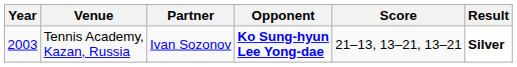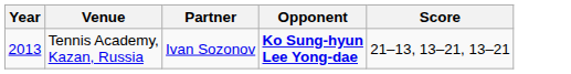 <table class="sortable wikitable" style="font-size: 90%;">
 <tr>
 <th>Year</th>
 <th>Venue</th>
 <th>Partner</th>
 <th>Opponent</th>
 <th>Score</th>
-<th>Result</th>
 </tr>
 <tr>
-<td align="center"><a href='#'>2003</a></td>
+<td align="center"><a href='#'>2013</a></td>
 <td align="left">Tennis Academy,<br><a href='#'>Kazan, Russia</a></td>
 <td align="left"> <a href='#'>Ivan Sozonov</a></td>
 <td align="left"><strong> <a href='#'>Ko Sung-hyun</a> <br>  <a href='#'>Lee Yong-dae</a></strong></td>
 <td align="left">21–13, 13–21, 13–21</td>
-<td style="text-align:left; background:white"> <strong>Silver</strong></td>
 </tr>
 </table>
